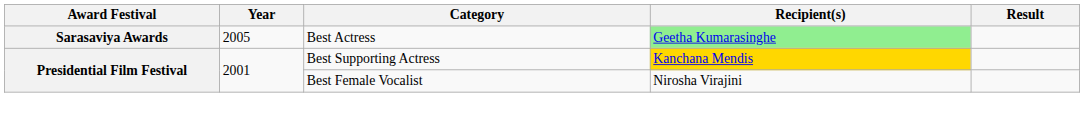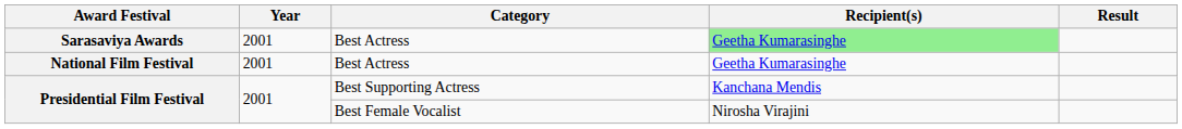 <table class="wikitable sortable plainrowheaders" style="width: 99%">
 <tr>
 <th scope="col" style="width:20%;">Award Festival</th>
 <th scope="col">Year</th>
 <th scope="col">Category</th>
 <th scope="col">Recipient(s)</th>
 <th scope="col">Result</th>
 </tr>
 <tr>
 <th>Sarasaviya Awards</th>
-<td>2005</td>
+<td>2001</td>
 <td>Best Actress</td>
 <td style="background: lightgreen;"><a href='#'>Geetha Kumarasinghe</a></td>
+<td></td>
+</tr>
+<tr>
+<th>National Film Festival</th>
+<td>2001</td>
+<td>Best Actress</td>
+<td><a href='#'>Geetha Kumarasinghe</a></td>
 <td></td>
 </tr>
 <tr>
 <th scope="row" rowspan="2" style="text-align:center;">Presidential Film Festival</th>
 <td rowspan="5">2001</td>
 <td>Best Supporting Actress</td>
-<td style="background: gold;"><a href='#'>Kanchana Mendis</a></td>
+<td><a href='#'>Kanchana Mendis</a></td>
 <td></td>
 </tr>
 <tr>
 <td>Best Female Vocalist</td>
 <td>Nirosha Virajini</td>
 <td></td>
 </tr>
 </table>
